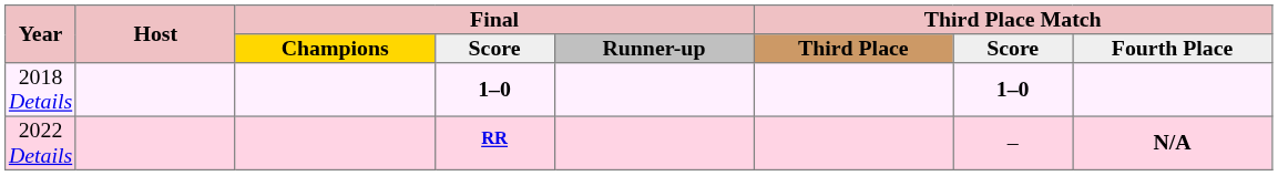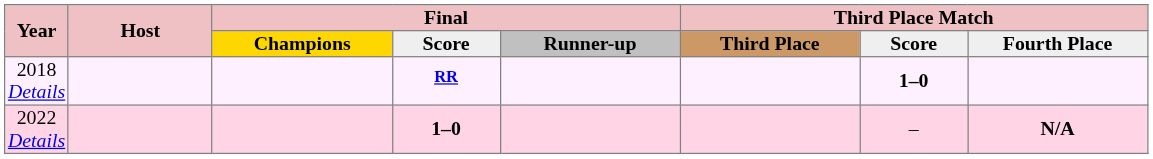 <table border=1 style="border-collapse:collapse; text-align:center;" width=73%>
 <tr bgcolor="#EFC1C4">
 <th rowspan=2 width=5%>Year</th>
 <th rowspan=2 width=12%>Host</th>
 <th colspan=3>Final</th>
 <th colspan=3>Third Place Match</th>
 </tr>
 <tr bgcolor=#EFEFEF>
 <th width=15% style="background:gold">Champions</th>
 <th width=9%>Score</th>
 <th width=15% style="background:silver">Runner-up</th>
 <th width=15% style="background:#c96">Third Place</th>
 <th width=9%>Score</th>
 <th width=15%>Fourth Place</th>
 </tr>
 <tr align=center bgcolor="#fff0ff">
 <td>2018<br><em><a href='#'>Details</a></em></td>
 <td></td>
 <td><strong></strong></td>
-<td><strong>1–0</strong></td>
+<td><sup><strong><a href='#'>RR</a></strong></sup></td>
 <td></td>
 <td></td>
 <td><strong>1–0</strong></td>
 <td></td>
 </tr>
 <tr align=center bgcolor="#FFD4E4">
 <td>2022<br><em><a href='#'>Details</a></em></td>
 <td></td>
 <td><strong></strong></td>
-<td><sup><strong><a href='#'>RR</a></strong></sup></td>
+<td><strong>1–0</strong></td>
 <td></td>
 <td></td>
 <td>–</td>
 <td><strong>N/A</strong></td>
 </tr>
 </table>
